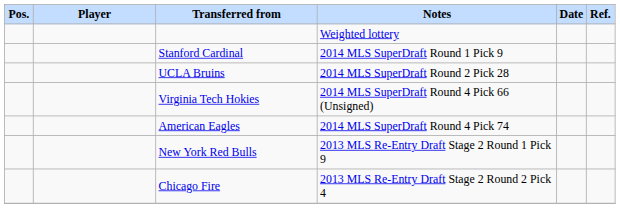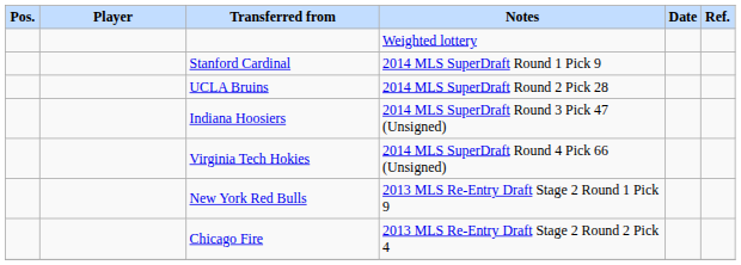 <table class="wikitable sortable" style="text-align:left; font-size:95%;">
 <tr>
 <th style="background:#c2ddff; width:30px;"><strong>Pos.</strong></th>
 <th style="background:#c2ddff; width:150px;"><strong>Player</strong></th>
 <th style="background:#c2ddff; width:200px;"><strong>Transferred from</strong></th>
 <th style="background:#c2ddff; width:300px;"><strong>Notes</strong></th>
 <th style="background:#c2ddff; width:30px;"><strong>Date</strong></th>
 <th style="background:#c2ddff; width:30px;"><strong>Ref.</strong></th>
 </tr>
 <tr>
 <td align=center></td>
 <td align=left></td>
 <td></td>
 <td><a href='#'>Weighted lottery</a></td>
 <td></td>
 <td></td>
 </tr>
 <tr>
 <td align=center></td>
 <td align=left></td>
 <td> <a href='#'>Stanford Cardinal</a></td>
 <td><a href='#'>2014 MLS SuperDraft</a> Round 1 Pick 9</td>
 <td></td>
 <td></td>
 </tr>
 <tr>
 <td align=center></td>
 <td align=left></td>
 <td> <a href='#'>UCLA Bruins</a></td>
 <td><a href='#'>2014 MLS SuperDraft</a> Round 2 Pick 28</td>
 <td></td>
 <td></td>
 </tr>
 <tr>
 <td align=center></td>
 <td align=left></td>
-<td> <a href='#'>Virginia Tech Hokies</a></td>
-<td><a href='#'>2014 MLS SuperDraft</a> Round 4 Pick 66 (Unsigned)</td>
+<td> <a href='#'>Indiana Hoosiers</a></td>
+<td><a href='#'>2014 MLS SuperDraft</a> Round 3 Pick 47 (Unsigned)</td>
 <td></td>
 <td></td>
 </tr>
 <tr>
 <td align=center></td>
 <td align=left></td>
-<td> <a href='#'>American Eagles</a></td>
-<td><a href='#'>2014 MLS SuperDraft</a> Round 4 Pick 74</td>
+<td> <a href='#'>Virginia Tech Hokies</a></td>
+<td><a href='#'>2014 MLS SuperDraft</a> Round 4 Pick 66 (Unsigned)</td>
 <td></td>
 <td></td>
 </tr>
 <tr>
 <td align=center></td>
 <td align=left></td>
 <td> <a href='#'>New York Red Bulls</a></td>
 <td><a href='#'>2013 MLS Re-Entry Draft</a> Stage 2 Round 1 Pick 9</td>
 <td></td>
 <td></td>
 </tr>
 <tr>
 <td align=center></td>
 <td align=left></td>
 <td> <a href='#'>Chicago Fire</a></td>
 <td><a href='#'>2013 MLS Re-Entry Draft</a> Stage 2 Round 2 Pick 4</td>
 <td></td>
 <td></td>
 </tr>
 <tr>
 </tr>
 </table>
